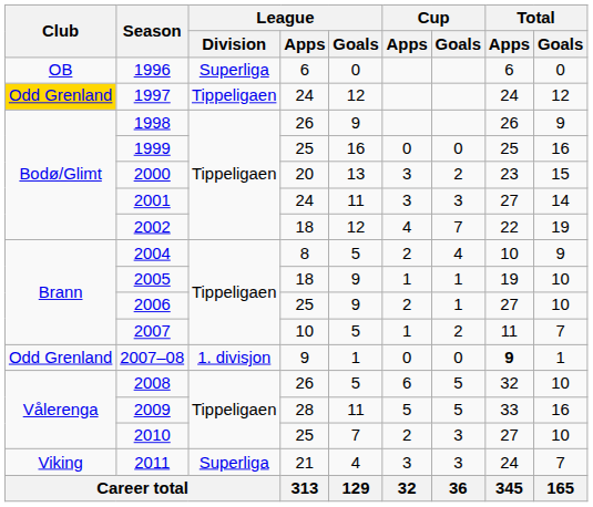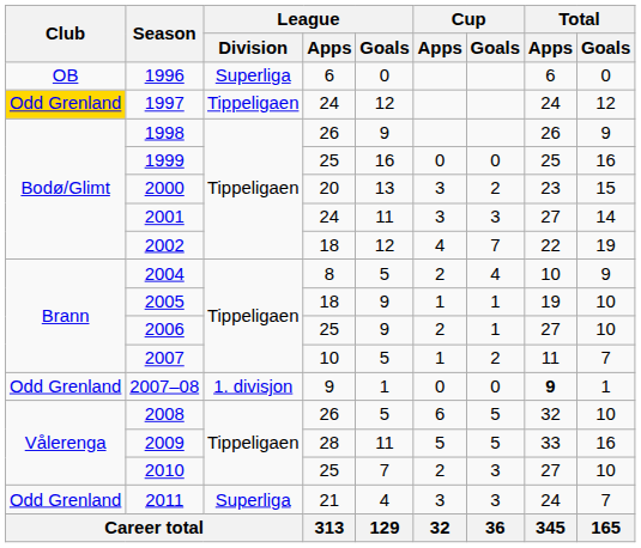 <table class="wikitable" style="text-align: center">
 <tr>
 <th rowspan="2">Club</th>
 <th rowspan="2">Season</th>
 <th colspan="3">League</th>
 <th colspan="2">Cup</th>
 <th colspan="2">Total</th>
 </tr>
 <tr>
 <th>Division</th>
 <th>Apps</th>
 <th>Goals</th>
 <th>Apps</th>
 <th>Goals</th>
 <th>Apps</th>
 <th>Goals</th>
 </tr>
 <tr>
 <td><a href='#'>OB</a></td>
 <td><a href='#'>1996</a></td>
 <td><a href='#'>Superliga</a></td>
 <td>6</td>
 <td>0</td>
 <td></td>
 <td></td>
 <td>6</td>
 <td>0</td>
 </tr>
 <tr>
 <td style="background: gold;"><a href='#'>Odd Grenland</a></td>
 <td><a href='#'>1997</a></td>
 <td><a href='#'>Tippeligaen</a></td>
 <td>24</td>
 <td>12</td>
 <td></td>
 <td></td>
 <td>24</td>
 <td>12</td>
 </tr>
 <tr>
 <td rowspan="5"><a href='#'>Bodø/Glimt</a></td>
 <td><a href='#'>1998</a></td>
 <td rowspan="5">Tippeligaen</td>
 <td>26</td>
 <td>9</td>
 <td></td>
 <td></td>
 <td>26</td>
 <td>9</td>
 </tr>
 <tr>
 <td><a href='#'>1999</a></td>
 <td>25</td>
 <td>16</td>
 <td>0</td>
 <td>0</td>
 <td>25</td>
 <td>16</td>
 </tr>
 <tr>
 <td><a href='#'>2000</a></td>
 <td>20</td>
 <td>13</td>
 <td>3</td>
 <td>2</td>
 <td>23</td>
 <td>15</td>
 </tr>
 <tr>
 <td><a href='#'>2001</a></td>
 <td>24</td>
 <td>11</td>
 <td>3</td>
 <td>3</td>
 <td>27</td>
 <td>14</td>
 </tr>
 <tr>
 <td><a href='#'>2002</a></td>
 <td>18</td>
 <td>12</td>
 <td>4</td>
 <td>7</td>
 <td>22</td>
 <td>19</td>
 </tr>
 <tr>
 <td rowspan="4"><a href='#'>Brann</a></td>
 <td><a href='#'>2004</a></td>
 <td rowspan="4">Tippeligaen</td>
 <td>8</td>
 <td>5</td>
 <td>2</td>
 <td>4</td>
 <td>10</td>
 <td>9</td>
 </tr>
 <tr>
 <td><a href='#'>2005</a></td>
 <td>18</td>
 <td>9</td>
 <td>1</td>
 <td>1</td>
 <td>19</td>
 <td>10</td>
 </tr>
 <tr>
 <td><a href='#'>2006</a></td>
 <td>25</td>
 <td>9</td>
 <td>2</td>
 <td>1</td>
 <td>27</td>
 <td>10</td>
 </tr>
 <tr>
 <td><a href='#'>2007</a></td>
 <td>10</td>
 <td>5</td>
 <td>1</td>
 <td>2</td>
 <td>11</td>
 <td>7</td>
 </tr>
 <tr>
 <td><a href='#'>Odd Grenland</a></td>
 <td><a href='#'>2007–08</a></td>
 <td><a href='#'>1. divisjon</a></td>
 <td>9</td>
 <td>1</td>
 <td>0</td>
 <td>0</td>
 <td><strong>9</strong></td>
 <td>1</td>
 </tr>
 <tr>
 <td rowspan="3"><a href='#'>Vålerenga</a></td>
 <td><a href='#'>2008</a></td>
 <td rowspan="3">Tippeligaen</td>
 <td>26</td>
 <td>5</td>
 <td>6</td>
 <td>5</td>
 <td>32</td>
 <td>10</td>
 </tr>
 <tr>
 <td><a href='#'>2009</a></td>
 <td>28</td>
 <td>11</td>
 <td>5</td>
 <td>5</td>
 <td>33</td>
 <td>16</td>
 </tr>
 <tr>
 <td><a href='#'>2010</a></td>
 <td>25</td>
 <td>7</td>
 <td>2</td>
 <td>3</td>
 <td>27</td>
 <td>10</td>
 </tr>
 <tr>
-<td><a href='#'>Viking</a></td>
+<td><a href='#'>Odd Grenland</a></td>
 <td><a href='#'>2011</a></td>
 <td><a href='#'>Superliga</a></td>
 <td>21</td>
 <td>4</td>
 <td>3</td>
 <td>3</td>
 <td>24</td>
 <td>7</td>
 </tr>
 <tr>
 <th colspan="3">Career total</th>
 <th>313</th>
 <th>129</th>
 <th>32</th>
 <th>36</th>
 <th>345</th>
 <th>165</th>
 </tr>
 </table>
